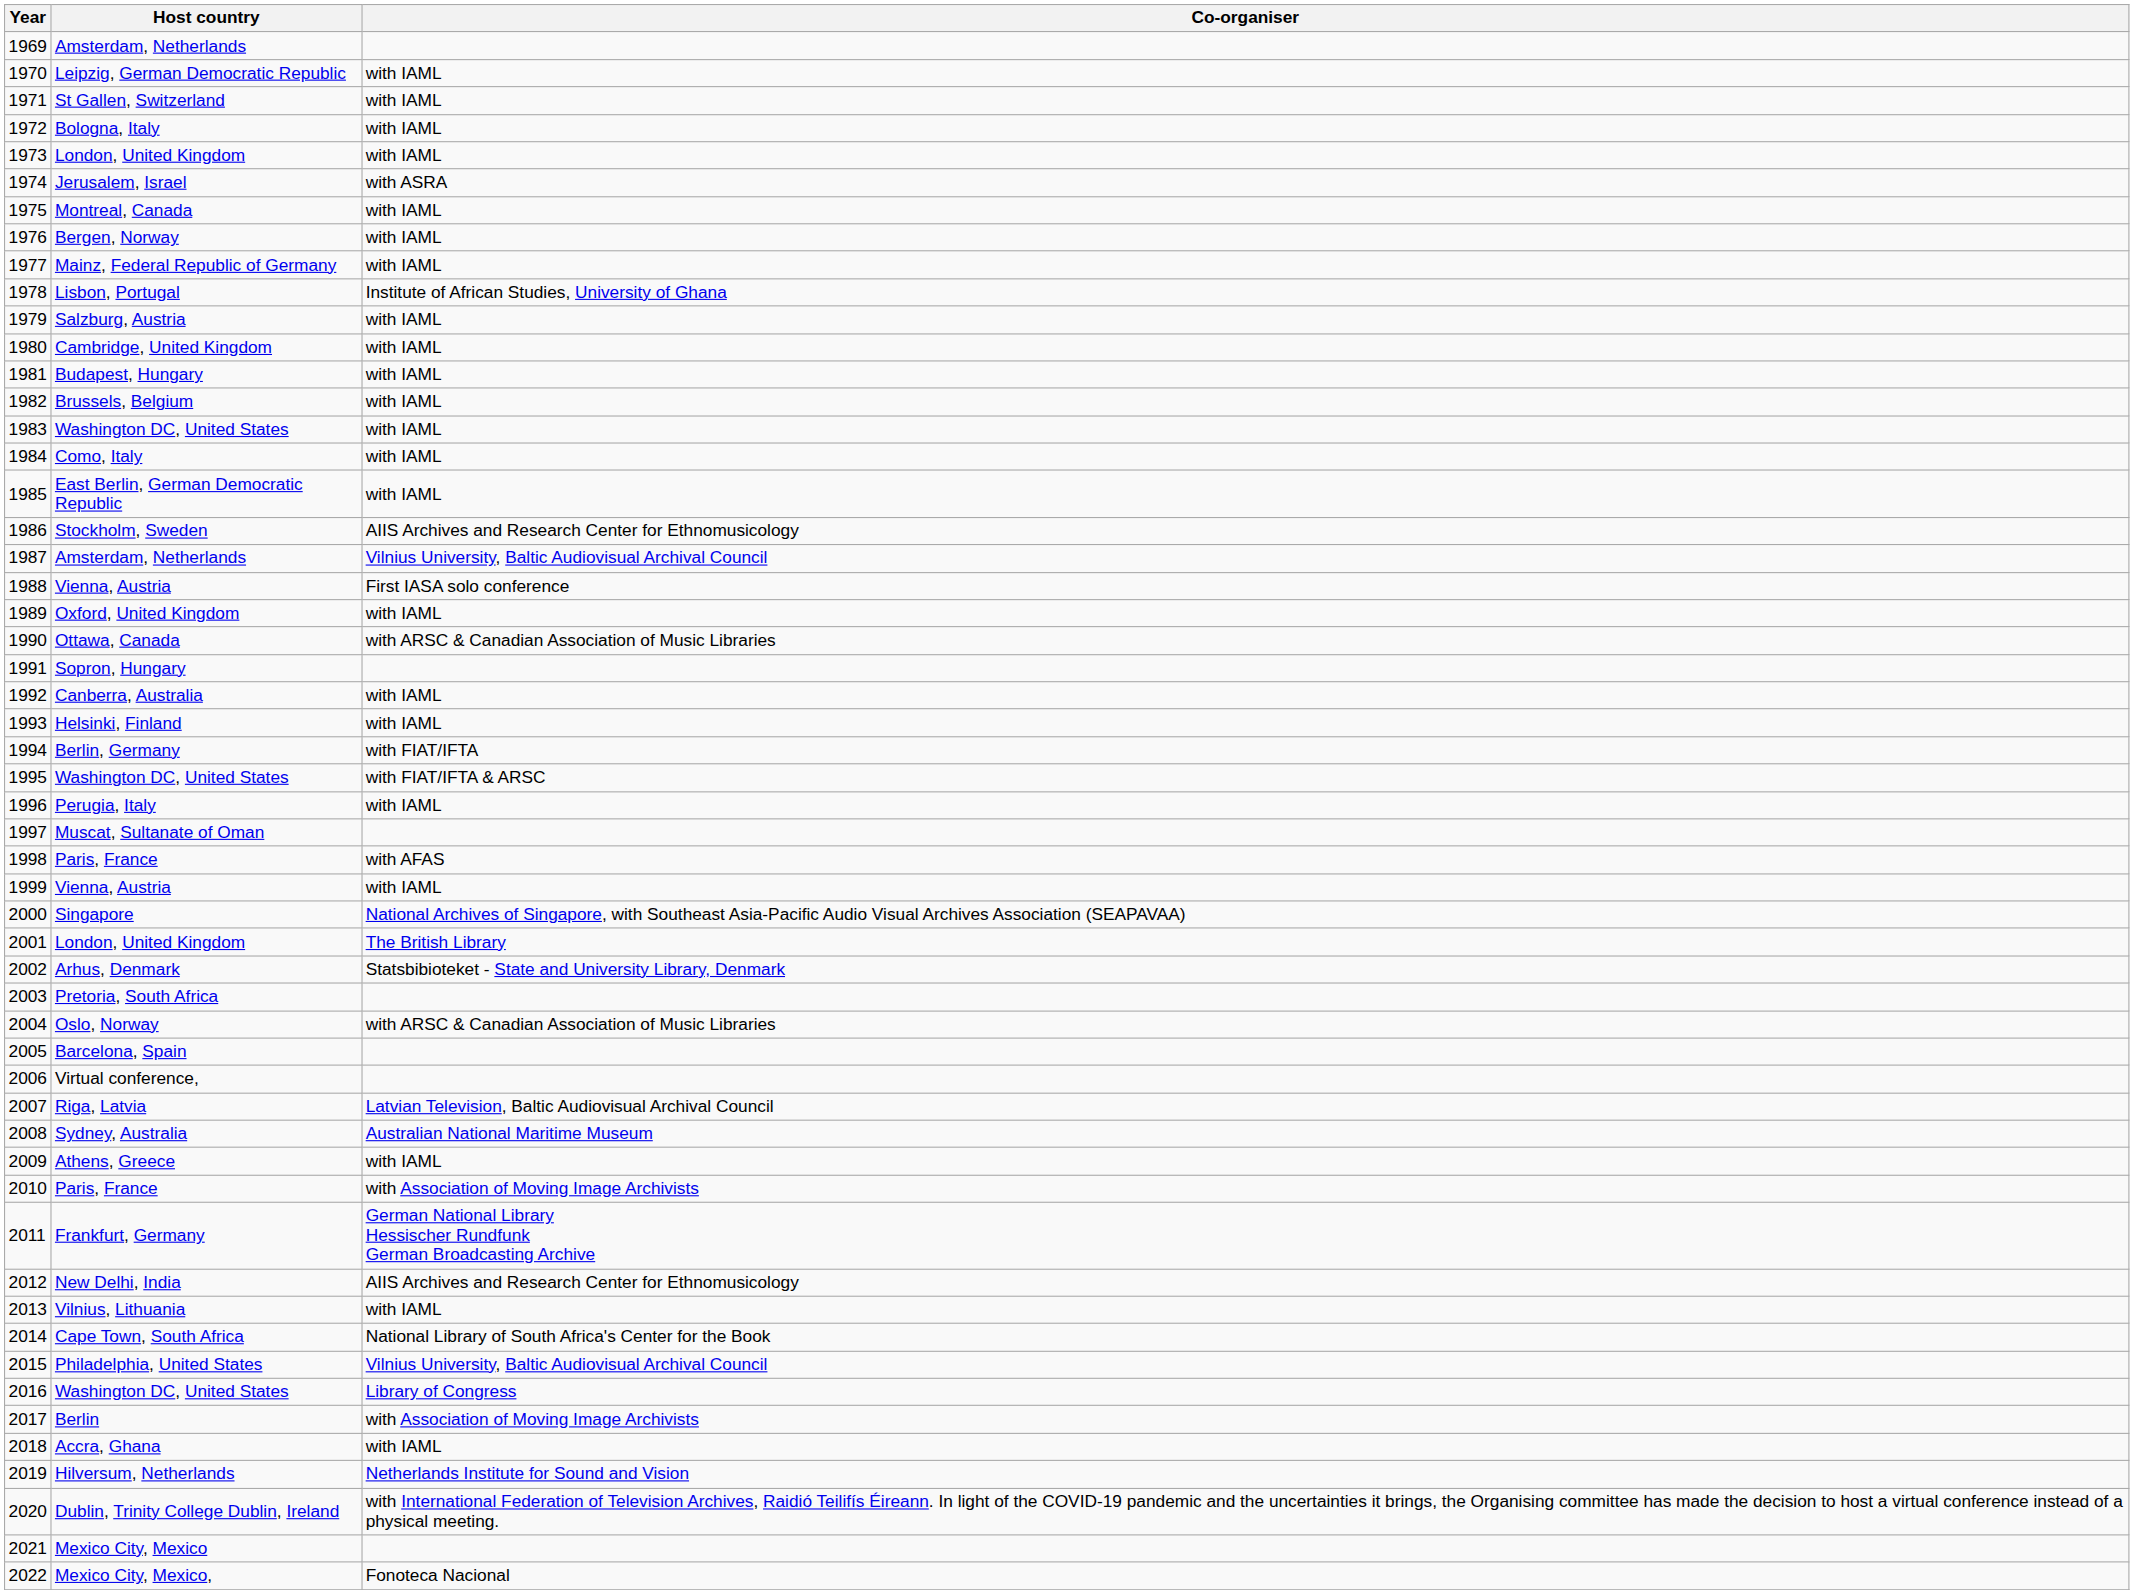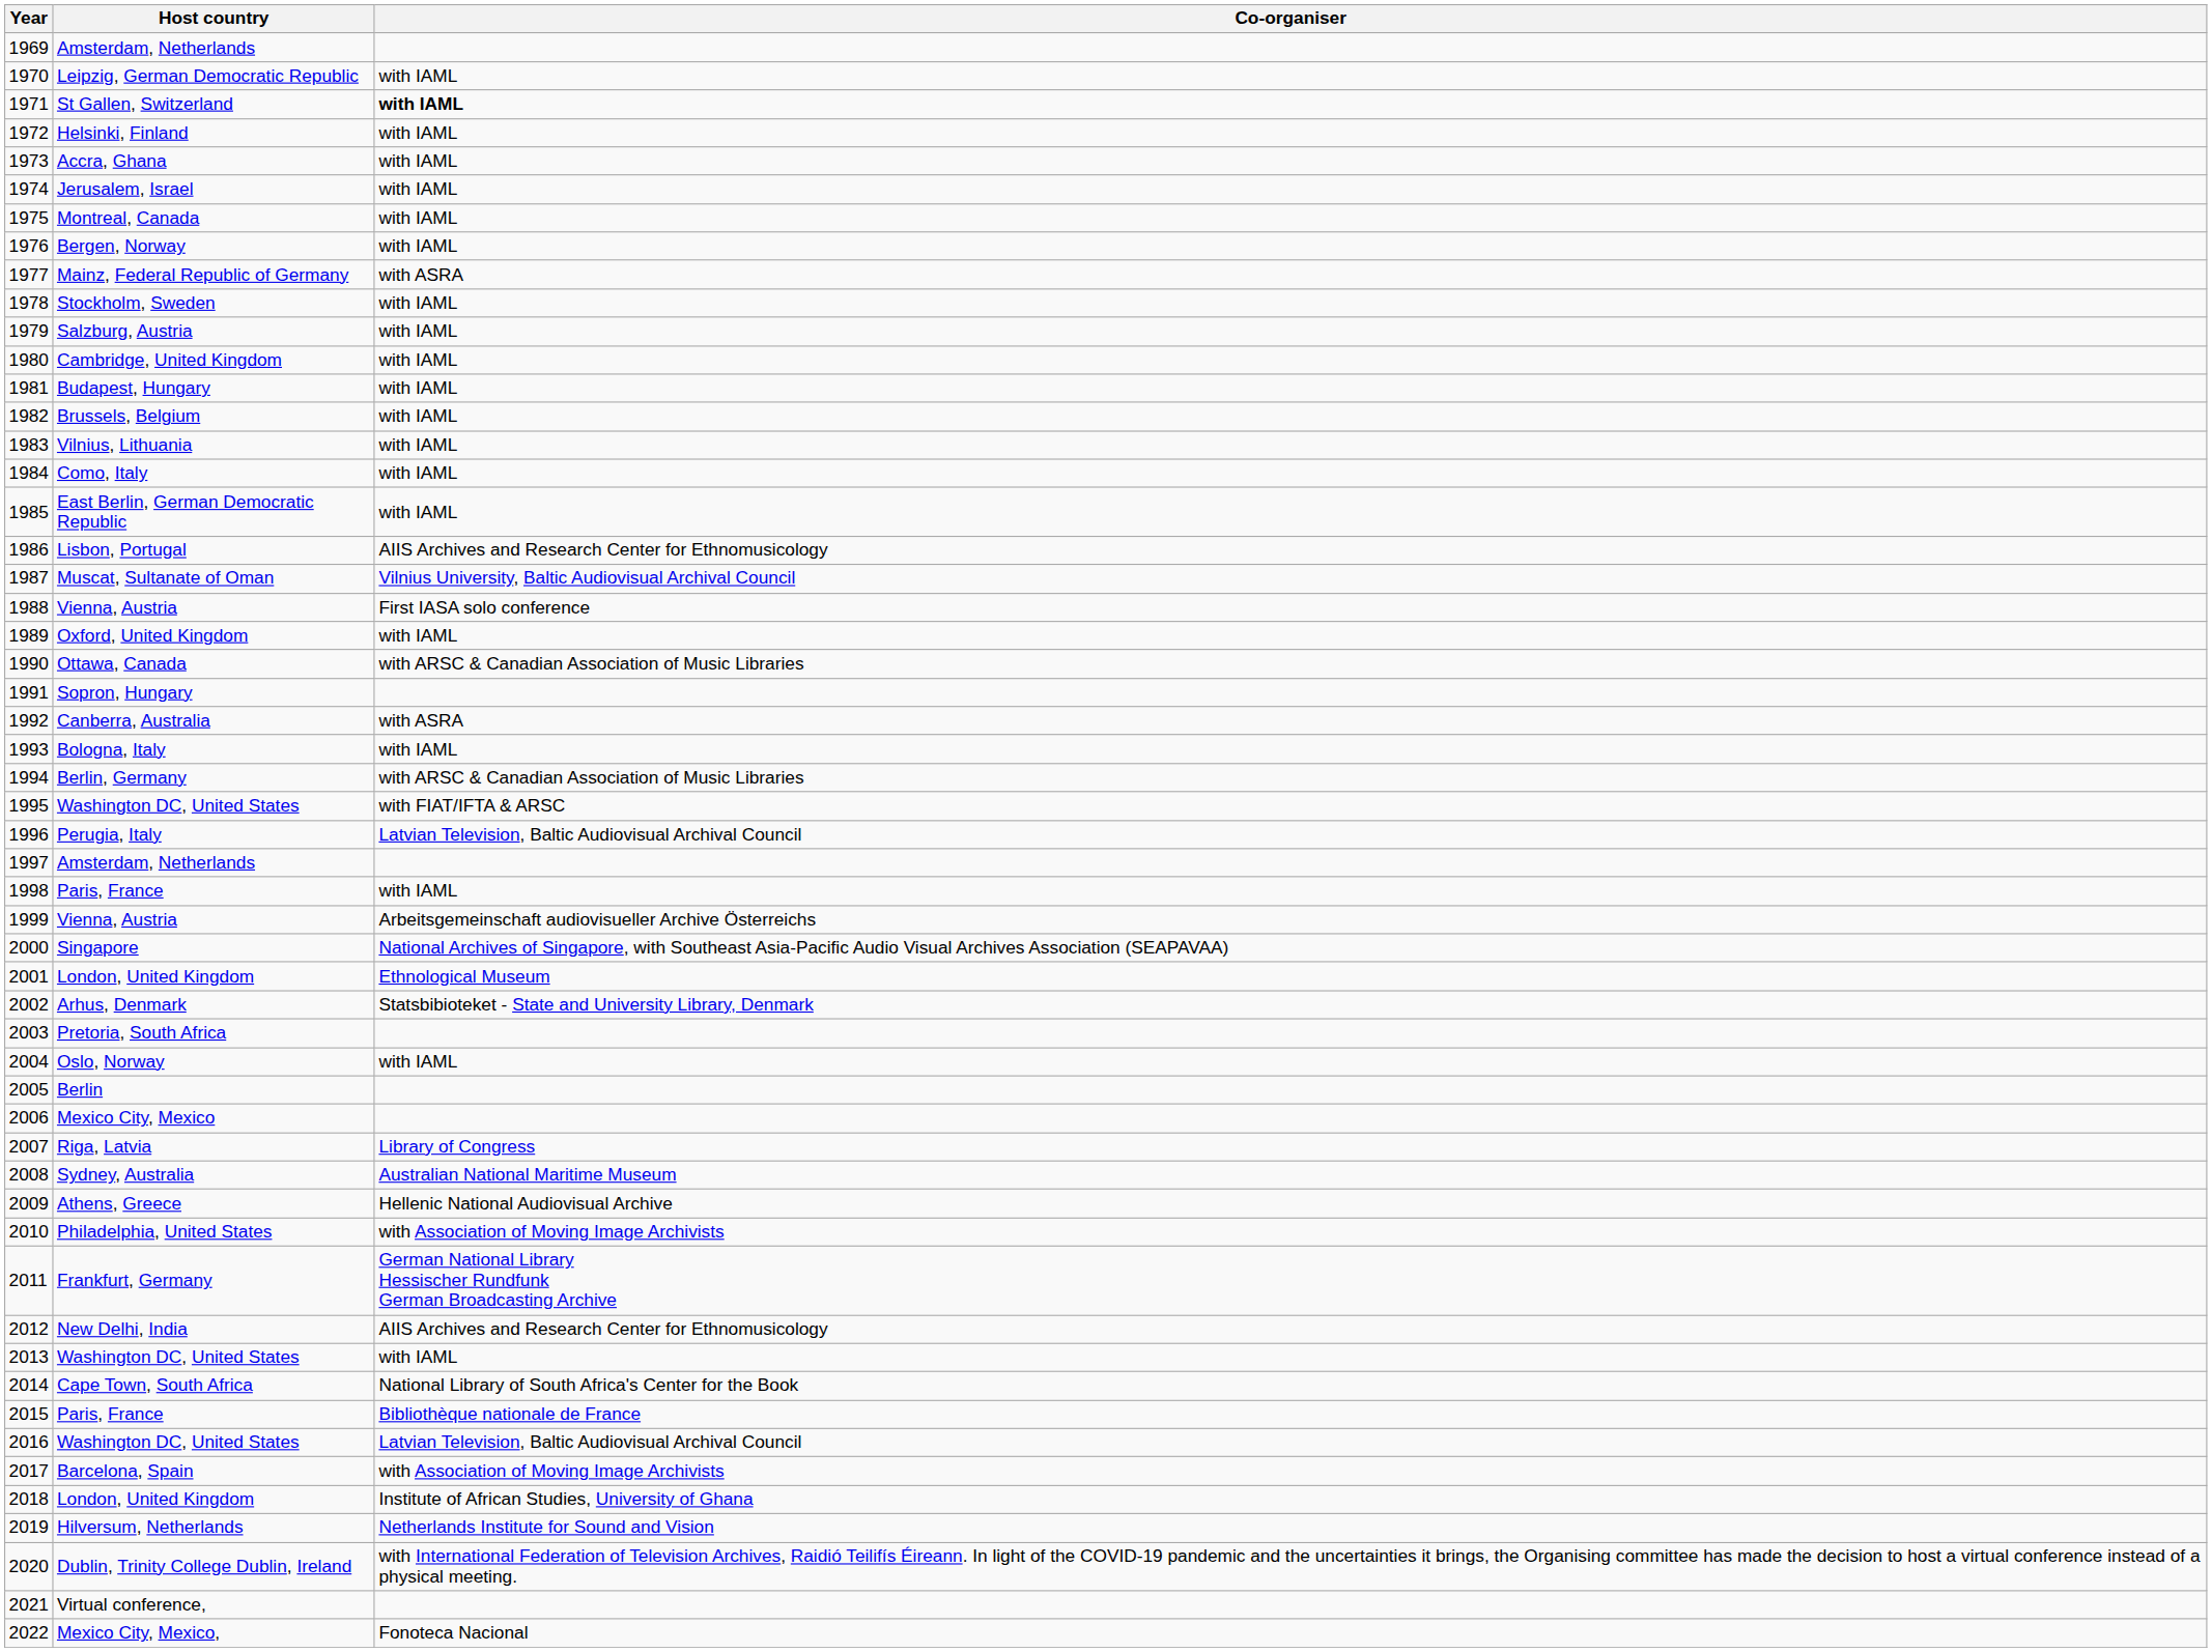 <table class="wikitable sortable">
 <tr>
 <th class="unsortable">Year</th>
 <th class="unsortable">Host country</th>
 <th class="unsortable">Co-organiser</th>
 </tr>
 <tr>
 <td>1969</td>
 <td><a href='#'>Amsterdam</a>, <a href='#'>Netherlands</a></td>
 <td></td>
 </tr>
 <tr>
 <td>1970</td>
 <td><a href='#'>Leipzig</a>, <a href='#'>German Democratic Republic</a></td>
 <td>with IAML</td>
 </tr>
 <tr>
 <td>1971</td>
 <td><a href='#'>St Gallen</a>, <a href='#'>Switzerland</a></td>
-<td>with IAML</td>
+<td><strong>with IAML</strong></td>
 </tr>
 <tr>
 <td>1972</td>
-<td><a href='#'>Bologna</a>, <a href='#'>Italy</a></td>
+<td><a href='#'>Helsinki</a>, <a href='#'>Finland</a></td>
 <td>with IAML</td>
 </tr>
 <tr>
 <td>1973</td>
-<td><a href='#'>London</a>, <a href='#'>United Kingdom</a></td>
+<td><a href='#'>Accra</a>, <a href='#'>Ghana</a></td>
 <td>with IAML</td>
 </tr>
 <tr>
 <td>1974</td>
 <td><a href='#'>Jerusalem</a>, <a href='#'>Israel</a></td>
-<td>with ASRA</td>
+<td>with IAML</td>
 </tr>
 <tr>
 <td>1975</td>
 <td><a href='#'>Montreal</a>, <a href='#'>Canada</a></td>
 <td>with IAML</td>
 </tr>
 <tr>
 <td>1976</td>
 <td><a href='#'>Bergen</a>, <a href='#'>Norway</a></td>
 <td>with IAML</td>
 </tr>
 <tr>
 <td>1977</td>
 <td><a href='#'>Mainz</a>, <a href='#'>Federal Republic of Germany</a></td>
-<td>with IAML</td>
+<td>with ASRA</td>
 </tr>
 <tr>
 <td>1978</td>
-<td><a href='#'>Lisbon</a>, <a href='#'>Portugal</a></td>
-<td>Institute of African Studies, <a href='#'>University of Ghana</a></td>
+<td><a href='#'>Stockholm</a>, <a href='#'>Sweden</a></td>
+<td>with IAML</td>
 </tr>
 <tr>
 <td>1979</td>
 <td><a href='#'>Salzburg</a>, <a href='#'>Austria</a></td>
 <td>with IAML</td>
 </tr>
 <tr>
 <td>1980</td>
 <td><a href='#'>Cambridge</a>, <a href='#'>United Kingdom</a></td>
 <td>with IAML</td>
 </tr>
 <tr>
 <td>1981</td>
 <td><a href='#'>Budapest</a>, <a href='#'>Hungary</a></td>
 <td>with IAML</td>
 </tr>
 <tr>
 <td>1982</td>
 <td><a href='#'>Brussels</a>, <a href='#'>Belgium</a></td>
 <td>with IAML</td>
 </tr>
 <tr>
 <td>1983</td>
-<td><a href='#'>Washington DC</a>, <a href='#'>United States</a></td>
+<td><a href='#'>Vilnius</a>, <a href='#'>Lithuania</a></td>
 <td>with IAML</td>
 </tr>
 <tr>
 <td>1984</td>
 <td><a href='#'>Como</a>, <a href='#'>Italy</a></td>
 <td>with IAML</td>
 </tr>
 <tr>
 <td>1985</td>
 <td><a href='#'>East Berlin</a>, <a href='#'>German Democratic Republic</a></td>
 <td>with IAML</td>
 </tr>
 <tr>
 <td>1986</td>
-<td><a href='#'>Stockholm</a>, <a href='#'>Sweden</a></td>
+<td><a href='#'>Lisbon</a>, <a href='#'>Portugal</a></td>
 <td>AIIS Archives and Research Center for Ethnomusicology</td>
 </tr>
 <tr>
 <td>1987</td>
-<td><a href='#'>Amsterdam</a>, <a href='#'>Netherlands</a></td>
+<td><a href='#'>Muscat</a>, <a href='#'>Sultanate of Oman</a></td>
 <td><a href='#'>Vilnius University</a>, <a href='#'>Baltic Audiovisual Archival Council</a></td>
 </tr>
 <tr>
 <td>1988</td>
 <td><a href='#'>Vienna</a>, <a href='#'>Austria</a></td>
 <td>First IASA solo conference</td>
 </tr>
 <tr>
 <td>1989</td>
 <td><a href='#'>Oxford</a>, <a href='#'>United Kingdom</a></td>
 <td>with IAML</td>
 </tr>
 <tr>
 <td>1990</td>
 <td><a href='#'>Ottawa</a>, <a href='#'>Canada</a></td>
 <td>with ARSC & Canadian Association of Music Libraries</td>
 </tr>
 <tr>
 <td>1991</td>
 <td><a href='#'>Sopron</a>, <a href='#'>Hungary</a></td>
 <td></td>
 </tr>
 <tr>
 <td>1992</td>
 <td><a href='#'>Canberra</a>, <a href='#'>Australia</a></td>
-<td>with IAML</td>
+<td>with ASRA</td>
 </tr>
 <tr>
 <td>1993</td>
-<td><a href='#'>Helsinki</a>, <a href='#'>Finland</a></td>
+<td><a href='#'>Bologna</a>, <a href='#'>Italy</a></td>
 <td>with IAML</td>
 </tr>
 <tr>
 <td>1994</td>
 <td><a href='#'>Berlin</a>, <a href='#'>Germany</a></td>
-<td>with FIAT/IFTA</td>
+<td>with ARSC & Canadian Association of Music Libraries</td>
 </tr>
 <tr>
 <td>1995</td>
 <td><a href='#'>Washington DC</a>, <a href='#'>United States</a></td>
 <td>with FIAT/IFTA & ARSC</td>
 </tr>
 <tr>
 <td>1996</td>
 <td><a href='#'>Perugia</a>, <a href='#'>Italy</a></td>
-<td>with IAML</td>
+<td><a href='#'>Latvian Television</a>, Baltic Audiovisual Archival Council</td>
 </tr>
 <tr>
 <td>1997</td>
-<td><a href='#'>Muscat</a>, <a href='#'>Sultanate of Oman</a></td>
+<td><a href='#'>Amsterdam</a>, <a href='#'>Netherlands</a></td>
 <td></td>
 </tr>
 <tr>
 <td>1998</td>
 <td><a href='#'>Paris</a>, <a href='#'>France</a></td>
-<td>with AFAS</td>
+<td>with IAML</td>
 </tr>
 <tr>
 <td>1999</td>
 <td><a href='#'>Vienna</a>, <a href='#'>Austria</a></td>
-<td>with IAML</td>
+<td>Arbeitsgemeinschaft audiovisueller Archive Österreichs</td>
 </tr>
 <tr>
 <td>2000</td>
 <td><a href='#'>Singapore</a></td>
 <td><a href='#'>National Archives of Singapore</a>, with Southeast Asia-Pacific Audio Visual Archives Association (SEAPAVAA)</td>
 </tr>
 <tr>
 <td>2001</td>
 <td><a href='#'>London</a>, <a href='#'>United Kingdom</a></td>
-<td><a href='#'>The British Library</a></td>
+<td><a href='#'>Ethnological Museum</a></td>
 </tr>
 <tr>
 <td>2002</td>
 <td><a href='#'>Arhus</a>, <a href='#'>Denmark</a></td>
 <td>Statsbibioteket - <a href='#'>State and University Library, Denmark</a></td>
 </tr>
 <tr>
 <td>2003</td>
 <td><a href='#'>Pretoria</a>, <a href='#'>South Africa</a></td>
 <td></td>
 </tr>
 <tr>
 <td>2004</td>
 <td><a href='#'>Oslo</a>, <a href='#'>Norway</a></td>
-<td>with ARSC & Canadian Association of Music Libraries</td>
+<td>with IAML</td>
 </tr>
 <tr>
 <td>2005</td>
-<td><a href='#'>Barcelona</a>, <a href='#'>Spain</a></td>
+<td><a href='#'>Berlin</a></td>
 <td></td>
 </tr>
 <tr>
 <td>2006</td>
-<td>Virtual conference, </td>
+<td><a href='#'>Mexico City</a>, <a href='#'>Mexico</a></td>
 <td></td>
 </tr>
 <tr>
 <td>2007</td>
 <td><a href='#'>Riga</a>, <a href='#'>Latvia</a></td>
-<td><a href='#'>Latvian Television</a>, Baltic Audiovisual Archival Council</td>
+<td><a href='#'>Library of Congress</a></td>
 </tr>
 <tr>
 <td>2008</td>
 <td><a href='#'>Sydney</a>, <a href='#'>Australia</a></td>
 <td><a href='#'>Australian National Maritime Museum</a></td>
 </tr>
 <tr>
 <td>2009</td>
 <td><a href='#'>Athens</a>, <a href='#'>Greece</a></td>
-<td>with IAML</td>
+<td>Hellenic National Audiovisual Archive</td>
 </tr>
 <tr>
 <td>2010</td>
-<td><a href='#'>Paris</a>, <a href='#'>France</a></td>
+<td><a href='#'>Philadelphia</a>, <a href='#'>United States</a></td>
 <td>with <a href='#'>Association of Moving Image Archivists</a></td>
 </tr>
 <tr>
 <td>2011</td>
 <td><a href='#'>Frankfurt</a>, <a href='#'>Germany</a></td>
 <td><a href='#'>German National Library</a><br><a href='#'>Hessischer Rundfunk</a><br><a href='#'>German Broadcasting Archive</a></td>
 </tr>
 <tr>
 <td>2012</td>
 <td><a href='#'>New Delhi</a>, <a href='#'>India</a></td>
 <td>AIIS Archives and Research Center for Ethnomusicology</td>
 </tr>
 <tr>
 <td>2013</td>
-<td><a href='#'>Vilnius</a>, <a href='#'>Lithuania</a></td>
+<td><a href='#'>Washington DC</a>, <a href='#'>United States</a></td>
 <td>with IAML</td>
 </tr>
 <tr>
 <td>2014</td>
 <td><a href='#'>Cape Town</a>, <a href='#'>South Africa</a></td>
 <td>National Library of South Africa's Center for the Book</td>
 </tr>
 <tr>
 <td>2015</td>
-<td><a href='#'>Philadelphia</a>, <a href='#'>United States</a></td>
-<td><a href='#'>Vilnius University</a>, <a href='#'>Baltic Audiovisual Archival Council</a></td>
+<td><a href='#'>Paris</a>, <a href='#'>France</a></td>
+<td><a href='#'>Bibliothèque nationale de France</a></td>
 </tr>
 <tr>
 <td>2016</td>
 <td><a href='#'>Washington DC</a>, <a href='#'>United States</a></td>
-<td><a href='#'>Library of Congress</a></td>
+<td><a href='#'>Latvian Television</a>, Baltic Audiovisual Archival Council</td>
 </tr>
 <tr>
 <td>2017</td>
-<td><a href='#'>Berlin</a></td>
+<td><a href='#'>Barcelona</a>, <a href='#'>Spain</a></td>
 <td>with <a href='#'>Association of Moving Image Archivists</a></td>
 </tr>
 <tr>
 <td>2018</td>
-<td><a href='#'>Accra</a>, <a href='#'>Ghana</a></td>
-<td>with IAML</td>
+<td><a href='#'>London</a>, <a href='#'>United Kingdom</a></td>
+<td>Institute of African Studies, <a href='#'>University of Ghana</a></td>
 </tr>
 <tr>
 <td>2019</td>
 <td><a href='#'>Hilversum</a>, <a href='#'>Netherlands</a></td>
 <td><a href='#'>Netherlands Institute for Sound and Vision</a></td>
 </tr>
 <tr>
 <td>2020</td>
 <td><a href='#'>Dublin</a>, <a href='#'>Trinity College Dublin</a>, <a href='#'>Ireland</a></td>
 <td>with <a href='#'>International Federation of Television Archives</a>, <a href='#'>Raidió Teilifís Éireann</a>. In light of the COVID-19 pandemic and the uncertainties it brings, the Organising committee has made the decision to host a virtual conference instead of a physical meeting.</td>
 </tr>
 <tr>
 <td>2021</td>
-<td><a href='#'>Mexico City</a>, <a href='#'>Mexico</a></td>
+<td>Virtual conference, </td>
 </tr>
 <tr>
 <td>2022</td>
 <td><a href='#'>Mexico City</a>, <a href='#'>Mexico</a>, </td>
 <td>Fonoteca Nacional</td>
 </tr>
 <tr>
 </tr>
 </table>
